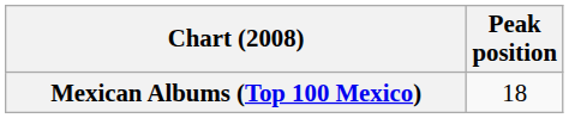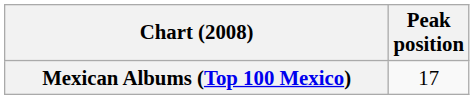 <table class="wikitable sortable plainrowheaders">
 <tr>
 <th scope="col" align="center" style="width:18em;">Chart (2008)</th>
 <th scope="col" align="center">Peak<br>position</th>
 </tr>
 <tr>
 <th scope="row">Mexican Albums (<a href='#'>Top 100 Mexico</a>)</th>
-<td style="text-align:center;" scope="row">18</td>
+<td style="text-align:center;" scope="row">17</td>
 </tr>
 </table>
